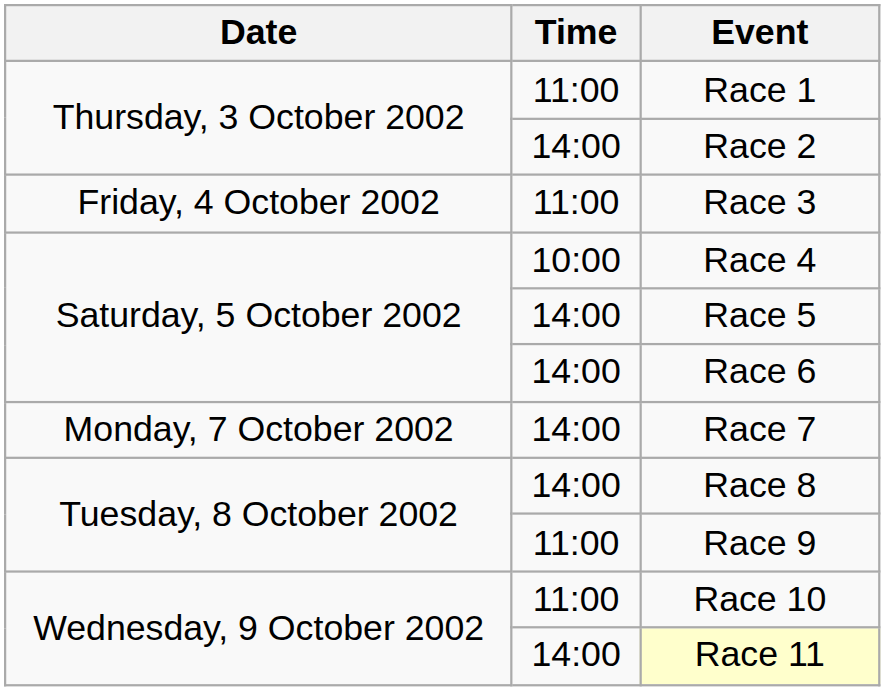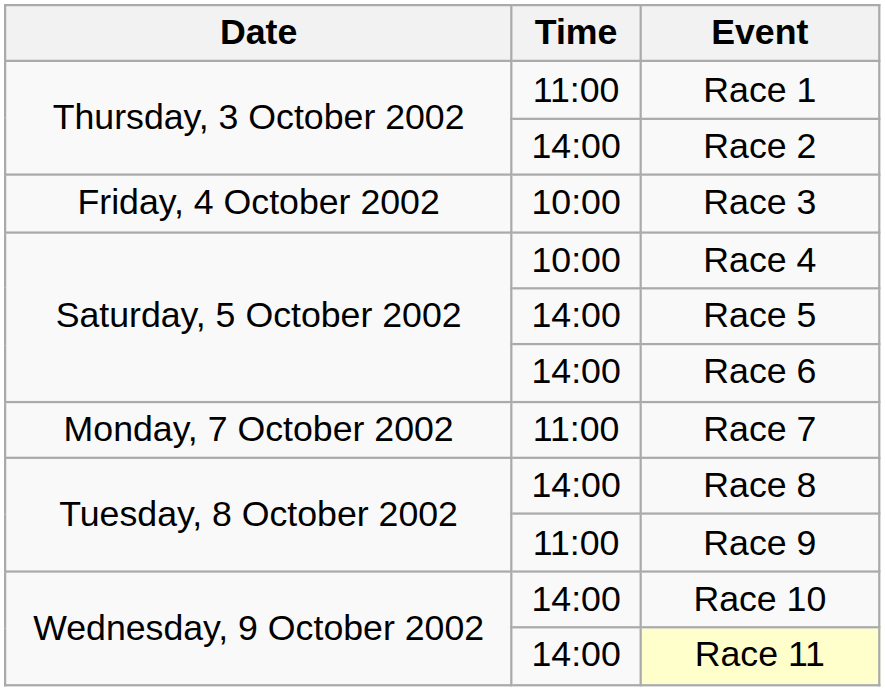 <table class = "wikitable" style="text-align:center;">
 <tr>
 <th width=220>Date</th>
 <th width=50>Time</th>
 <th width=100>Event</th>
 </tr>
 <tr>
 <td rowspan=2>Thursday, 3 October 2002</td>
 <td>11:00</td>
 <td>Race 1</td>
 </tr>
 <tr>
 <td>14:00</td>
 <td>Race 2</td>
 </tr>
 <tr>
 <td>Friday, 4 October 2002</td>
-<td>11:00</td>
+<td>10:00</td>
 <td>Race 3</td>
 </tr>
 <tr>
 <td rowspan=3>Saturday, 5 October 2002</td>
 <td>10:00</td>
 <td>Race 4</td>
 </tr>
 <tr>
 <td>14:00</td>
 <td>Race 5</td>
 </tr>
 <tr>
 <td>14:00</td>
 <td>Race 6</td>
 </tr>
 <tr>
 <td>Monday, 7 October 2002</td>
-<td>14:00</td>
+<td>11:00</td>
 <td>Race 7</td>
 </tr>
 <tr>
 <td rowspan=2>Tuesday, 8 October 2002</td>
 <td>14:00</td>
 <td>Race 8</td>
 </tr>
 <tr>
 <td>11:00</td>
 <td>Race 9</td>
 </tr>
 <tr>
 <td rowspan=2>Wednesday, 9 October 2002</td>
-<td>11:00</td>
+<td>14:00</td>
 <td>Race 10</td>
 </tr>
 <tr>
 <td>14:00</td>
 <td bgcolor=ffffcc>Race 11</td>
 </tr>
 </table>
